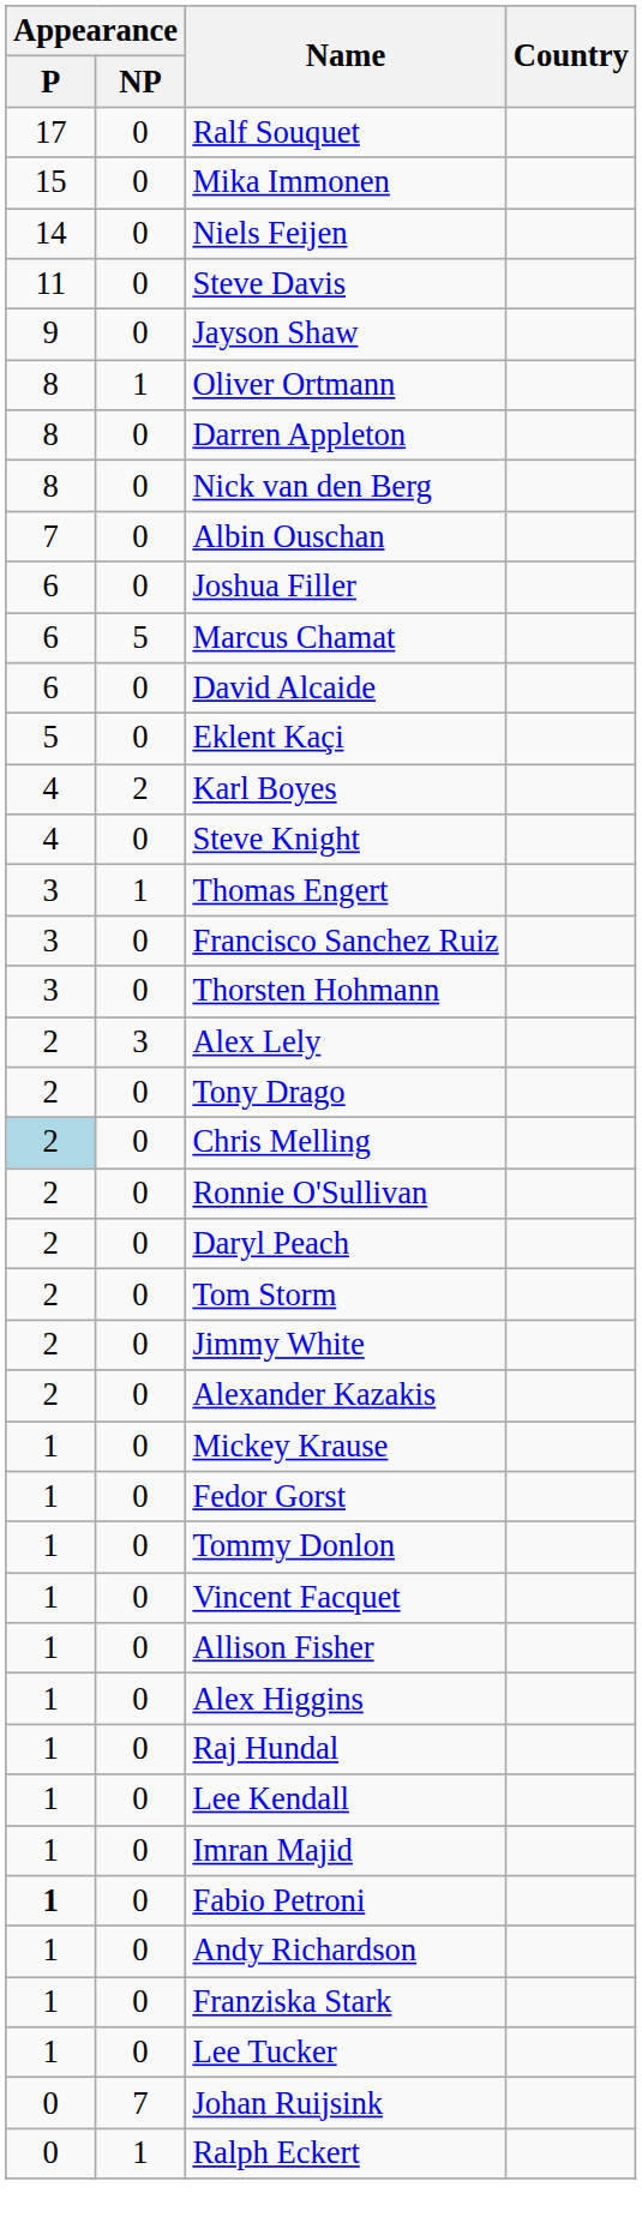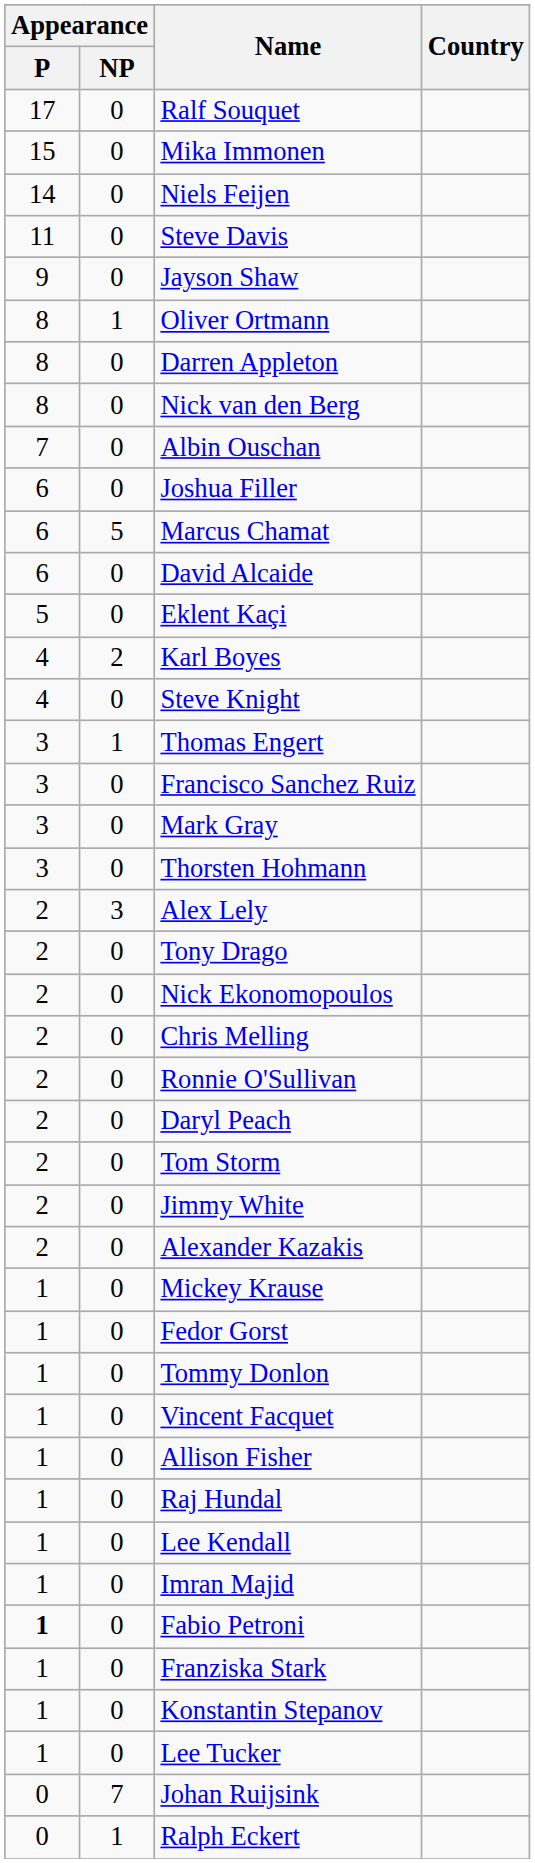 <table class="wikitable">
 <tr>
 <th align = "center" colspan = "2">Appearance</th>
 <th align = "left" rowspan = "2">Name</th>
 <th align = "left" rowspan = "2">Country</th>
 </tr>
 <tr>
 <th width=25>P</th>
 <th width=25>NP</th>
 </tr>
 <tr>
 <td style="text-align:center;">17</td>
 <td style="text-align:center;">0</td>
 <td><a href='#'>Ralf Souquet</a></td>
 <td></td>
 </tr>
 <tr>
 <td style="text-align:center;">15</td>
 <td style="text-align:center;">0</td>
 <td><a href='#'>Mika Immonen</a></td>
 <td></td>
 </tr>
 <tr>
 <td style="text-align:center;">14</td>
 <td style="text-align:center;">0</td>
 <td><a href='#'>Niels Feijen</a></td>
 <td></td>
 </tr>
 <tr>
 <td style="text-align:center;">11</td>
 <td style="text-align:center;">0</td>
 <td><a href='#'>Steve Davis</a></td>
 <td></td>
 </tr>
 <tr>
 <td style="text-align:center;">9</td>
 <td style="text-align:center;">0</td>
 <td><a href='#'>Jayson Shaw</a></td>
 <td></td>
 </tr>
 <tr>
 <td style="text-align:center;">8</td>
 <td style="text-align:center;">1</td>
 <td><a href='#'>Oliver Ortmann</a></td>
 <td></td>
 </tr>
 <tr>
 <td style="text-align:center;">8</td>
 <td style="text-align:center;">0</td>
 <td><a href='#'>Darren Appleton</a></td>
 <td></td>
 </tr>
 <tr>
 <td style="text-align:center;">8</td>
 <td style="text-align:center;">0</td>
 <td><a href='#'>Nick van den Berg</a></td>
 <td></td>
 </tr>
 <tr>
 <td style="text-align:center;">7</td>
 <td style="text-align:center;">0</td>
 <td><a href='#'>Albin Ouschan</a></td>
 <td></td>
 </tr>
 <tr>
 <td style="text-align:center;">6</td>
 <td style="text-align:center;">0</td>
 <td><a href='#'>Joshua Filler</a></td>
 <td></td>
 </tr>
 <tr>
 <td style="text-align:center;">6</td>
 <td style="text-align:center;">5</td>
 <td><a href='#'>Marcus Chamat</a></td>
 <td></td>
 </tr>
 <tr>
 <td style="text-align:center;">6</td>
 <td style="text-align:center;">0</td>
 <td><a href='#'>David Alcaide</a></td>
 <td></td>
 </tr>
 <tr>
 <td style="text-align:center;">5</td>
 <td style="text-align:center;">0</td>
 <td><a href='#'>Eklent Kaçi</a></td>
 <td></td>
 </tr>
 <tr>
 <td style="text-align:center;">4</td>
 <td style="text-align:center;">2</td>
 <td><a href='#'>Karl Boyes</a></td>
 <td></td>
 </tr>
 <tr>
 <td style="text-align:center;">4</td>
 <td style="text-align:center;">0</td>
 <td><a href='#'>Steve Knight</a></td>
 <td></td>
 </tr>
 <tr>
 <td style="text-align:center;">3</td>
 <td style="text-align:center;">1</td>
 <td><a href='#'>Thomas Engert</a></td>
 <td></td>
 </tr>
 <tr>
 <td style="text-align:center;">3</td>
 <td style="text-align:center;">0</td>
 <td><a href='#'>Francisco Sanchez Ruiz</a></td>
 <td></td>
 </tr>
 <tr>
 <td style="text-align:center;">3</td>
 <td style="text-align:center;">0</td>
+<td><a href='#'>Mark Gray</a></td>
+<td></td>
+</tr>
+<tr>
+<td style="text-align:center;">3</td>
+<td style="text-align:center;">0</td>
 <td><a href='#'>Thorsten Hohmann</a></td>
 <td></td>
 </tr>
 <tr>
 <td style="text-align:center;">2</td>
 <td style="text-align:center;">3</td>
 <td><a href='#'>Alex Lely</a></td>
 <td></td>
 </tr>
 <tr>
 <td style="text-align:center;">2</td>
 <td style="text-align:center;">0</td>
 <td><a href='#'>Tony Drago</a></td>
 <td></td>
 </tr>
 <tr>
-<td style="background: lightblue; text-align:center;">2</td>
+<td style="text-align:center;">2</td>
+<td style="text-align:center;">0</td>
+<td><a href='#'>Nick Ekonomopoulos</a></td>
+<td></td>
+</tr>
+<tr>
+<td style="text-align:center;">2</td>
 <td style="text-align:center;">0</td>
 <td><a href='#'>Chris Melling</a></td>
 <td></td>
 </tr>
 <tr>
 <td style="text-align:center;">2</td>
 <td style="text-align:center;">0</td>
 <td><a href='#'>Ronnie O'Sullivan</a></td>
 <td></td>
 </tr>
 <tr>
 <td style="text-align:center;">2</td>
 <td style="text-align:center;">0</td>
 <td><a href='#'>Daryl Peach</a></td>
 <td></td>
 </tr>
 <tr>
 <td style="text-align:center;">2</td>
 <td style="text-align:center;">0</td>
 <td><a href='#'>Tom Storm</a></td>
 <td></td>
 </tr>
 <tr>
 <td style="text-align:center;">2</td>
 <td style="text-align:center;">0</td>
 <td><a href='#'>Jimmy White</a></td>
 <td></td>
 </tr>
 <tr>
 <td style="text-align:center;">2</td>
 <td style="text-align:center;">0</td>
 <td><a href='#'>Alexander Kazakis</a></td>
 <td></td>
 </tr>
 <tr>
 <td style="text-align:center;">1</td>
 <td style="text-align:center;">0</td>
 <td><a href='#'>Mickey Krause</a></td>
 <td></td>
 </tr>
 <tr>
 <td style="text-align:center;">1</td>
 <td style="text-align:center;">0</td>
 <td><a href='#'>Fedor Gorst</a></td>
 <td></td>
 </tr>
 <tr>
 <td style="text-align:center;">1</td>
 <td style="text-align:center;">0</td>
 <td><a href='#'>Tommy Donlon</a></td>
 <td></td>
 </tr>
 <tr>
 <td style="text-align:center;">1</td>
 <td style="text-align:center;">0</td>
 <td><a href='#'>Vincent Facquet</a></td>
 <td></td>
 </tr>
 <tr>
 <td style="text-align:center;">1</td>
 <td style="text-align:center;">0</td>
 <td><a href='#'>Allison Fisher</a></td>
 <td></td>
 </tr>
 <tr>
 <td style="text-align:center;">1</td>
 <td style="text-align:center;">0</td>
-<td><a href='#'>Alex Higgins</a></td>
-<td></td>
-</tr>
-<tr>
-<td style="text-align:center;">1</td>
-<td style="text-align:center;">0</td>
 <td><a href='#'>Raj Hundal</a></td>
 <td></td>
 </tr>
 <tr>
 <td style="text-align:center;">1</td>
 <td style="text-align:center;">0</td>
 <td><a href='#'>Lee Kendall</a></td>
 <td></td>
 </tr>
 <tr>
 <td style="text-align:center;">1</td>
 <td style="text-align:center;">0</td>
 <td><a href='#'>Imran Majid</a></td>
 <td></td>
 </tr>
 <tr>
 <td style="text-align:center;"><strong>1</strong></td>
 <td style="text-align:center;">0</td>
 <td><a href='#'>Fabio Petroni</a></td>
 <td></td>
 </tr>
 <tr>
 <td style="text-align:center;">1</td>
 <td style="text-align:center;">0</td>
-<td><a href='#'>Andy Richardson</a></td>
+<td><a href='#'>Franziska Stark</a></td>
 <td></td>
 </tr>
 <tr>
 <td style="text-align:center;">1</td>
 <td style="text-align:center;">0</td>
-<td><a href='#'>Franziska Stark</a></td>
+<td><a href='#'>Konstantin Stepanov</a></td>
 <td></td>
 </tr>
 <tr>
 <td style="text-align:center;">1</td>
 <td style="text-align:center;">0</td>
 <td><a href='#'>Lee Tucker</a></td>
 <td></td>
 </tr>
 <tr>
 <td style="text-align:center;">0</td>
 <td style="text-align:center;">7</td>
 <td><a href='#'>Johan Ruijsink</a></td>
 <td></td>
 </tr>
 <tr>
 <td style="text-align:center;">0</td>
 <td style="text-align:center;">1</td>
 <td><a href='#'>Ralph Eckert</a></td>
 <td></td>
 </tr>
 </table>
